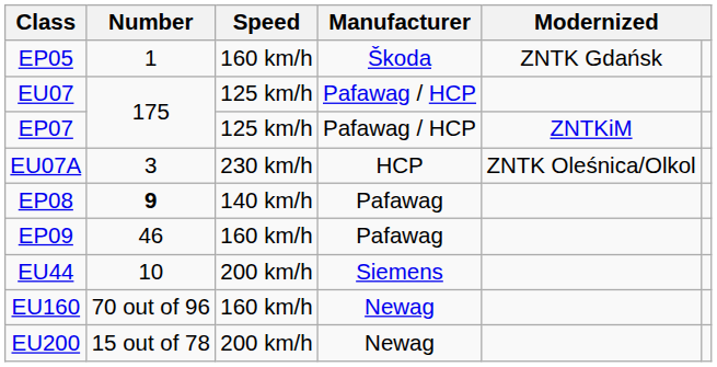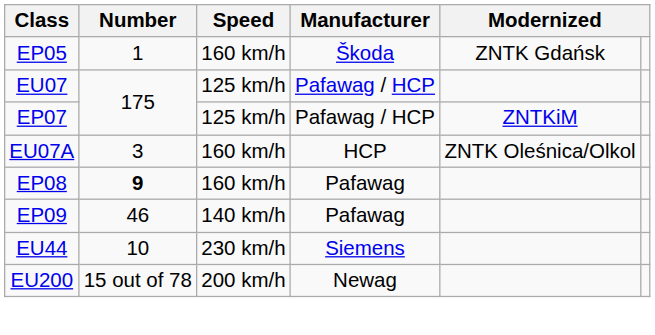 <table class="wikitable sortable" style="text-align:center">
 <tr>
 <th>Class</th>
 <th>Number</th>
 <th>Speed</th>
 <th>Manufacturer</th>
 <th colspan="2">Modernized</th>
 </tr>
 <tr>
 <td><a href='#'>EP05</a></td>
 <td>1</td>
 <td>160 km/h</td>
 <td><a href='#'>Škoda</a></td>
 <td>ZNTK Gdańsk</td>
 <td></td>
 </tr>
 <tr>
 <td><a href='#'>EU07</a></td>
 <td rowspan = 2>175</td>
 <td>125 km/h</td>
 <td><a href='#'>Pafawag</a> / <a href='#'>HCP</a></td>
 <td></td>
 <td></td>
 </tr>
 <tr>
 <td><a href='#'>EP07</a></td>
 <td>125 km/h</td>
 <td>Pafawag / HCP</td>
 <td><a href='#'>ZNTKiM</a></td>
 <td></td>
 </tr>
 <tr>
 <td><a href='#'>EU07A</a></td>
 <td>3</td>
-<td>230 km/h</td>
+<td>160 km/h</td>
 <td>HCP</td>
 <td>ZNTK Oleśnica/Olkol</td>
 <td></td>
 </tr>
 <tr>
 <td><a href='#'>EP08</a></td>
 <td><strong>9</strong></td>
-<td>140 km/h</td>
+<td>160 km/h</td>
 <td>Pafawag</td>
 <td></td>
 <td></td>
 </tr>
 <tr>
 <td><a href='#'>EP09</a></td>
 <td>46</td>
-<td>160 km/h</td>
+<td>140 km/h</td>
 <td>Pafawag</td>
 <td></td>
 <td></td>
 </tr>
 <tr>
 <td><a href='#'>EU44</a></td>
 <td>10</td>
-<td>200 km/h</td>
+<td>230 km/h</td>
 <td><a href='#'>Siemens</a></td>
-<td></td>
-<td></td>
-</tr>
-<tr>
-<td><a href='#'>EU160</a></td>
-<td>70 out of 96</td>
-<td>160 km/h</td>
-<td><a href='#'>Newag</a></td>
 <td></td>
 <td></td>
 </tr>
 <tr>
 <td><a href='#'>EU200</a></td>
 <td>15 out of 78</td>
 <td>200 km/h</td>
 <td>Newag</td>
 <td></td>
 <td></td>
 </tr>
 </table>
